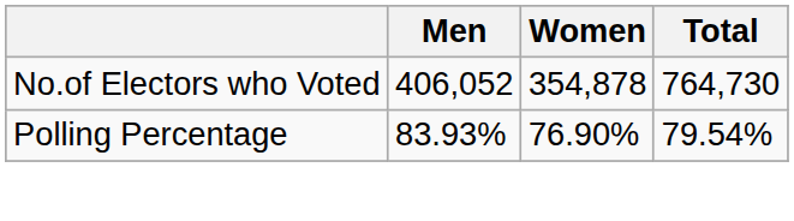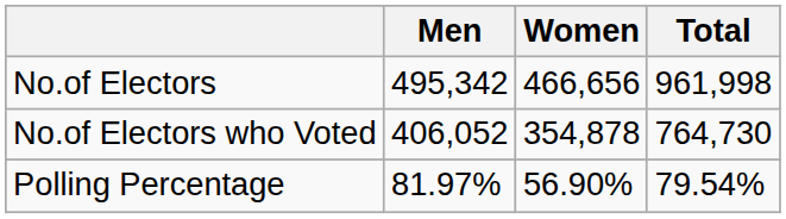 <table class="wikitable">
 <tr>
 <th></th>
 <th>Men</th>
 <th>Women</th>
 <th>Total</th>
+</tr>
+<tr>
+<td>No.of Electors</td>
+<td>495,342</td>
+<td>466,656</td>
+<td>961,998</td>
 </tr>
 <tr>
 <td>No.of Electors who Voted</td>
 <td>406,052</td>
 <td>354,878</td>
 <td>764,730</td>
 </tr>
 <tr>
 <td>Polling Percentage</td>
-<td>83.93%</td>
-<td>76.90%</td>
+<td>81.97%</td>
+<td>56.90%</td>
 <td>79.54%</td>
 </tr>
 </table>
